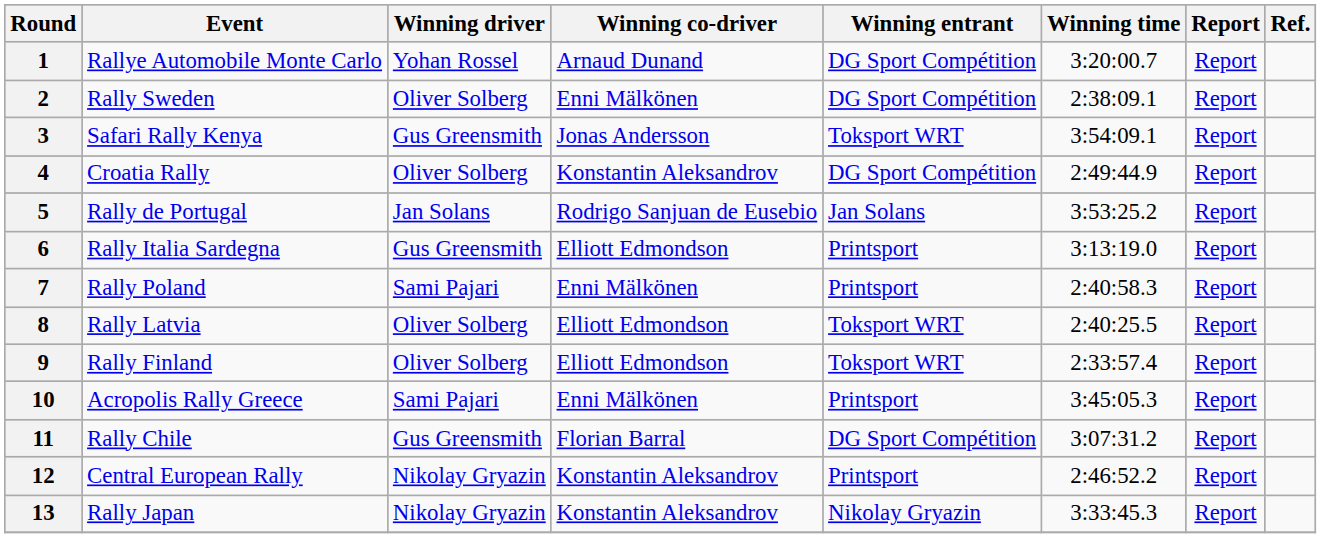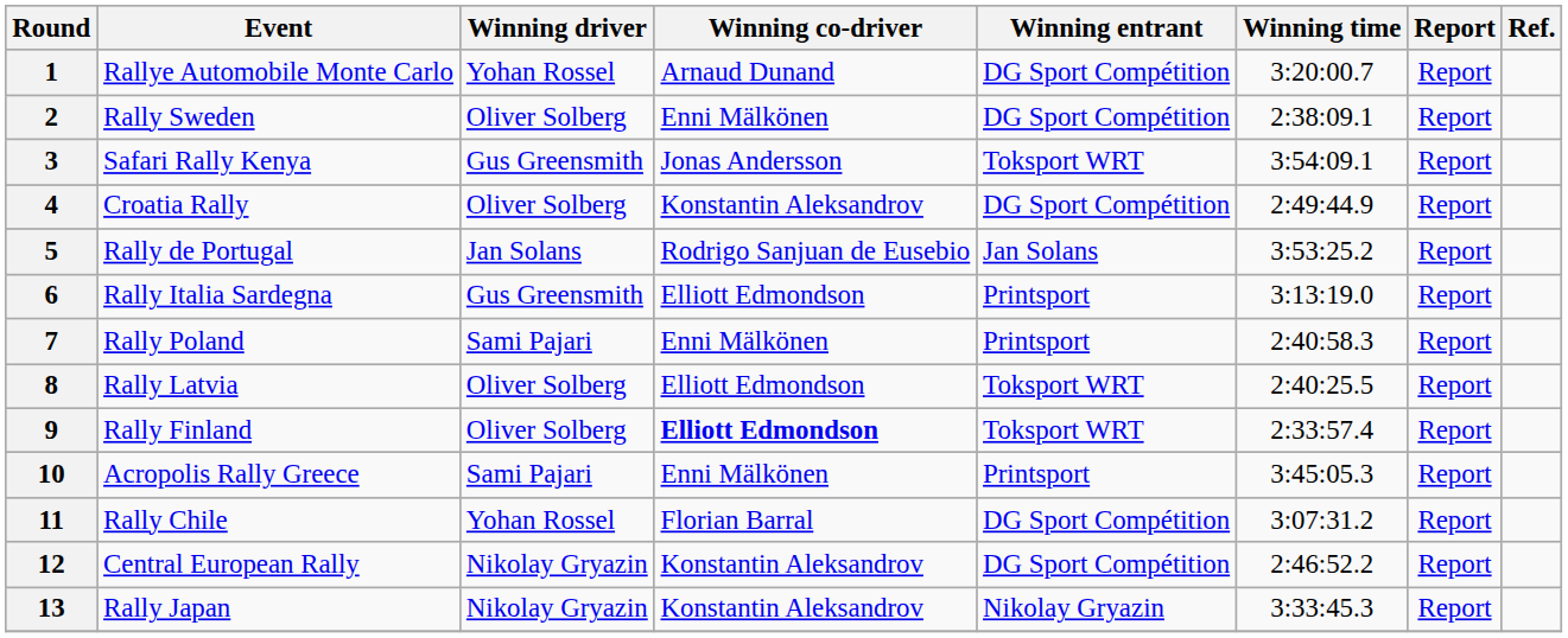 <table class="wikitable" style="font-size: 85%;">
 <tr>
 <th>Round</th>
 <th>Event</th>
 <th nowrap>Winning driver</th>
 <th nowrap>Winning co-driver</th>
 <th nowrap>Winning entrant</th>
 <th nowrap>Winning time</th>
 <th>Report</th>
 <th>Ref.</th>
 </tr>
 <tr>
 <th>1</th>
 <td nowrap> <a href='#'>Rallye Automobile Monte Carlo</a></td>
 <td> <a href='#'>Yohan Rossel</a></td>
 <td> <a href='#'>Arnaud Dunand</a></td>
 <td> <a href='#'>DG Sport Compétition</a></td>
 <td align="center">3:20:00.7</td>
 <td align="center"><a href='#'>Report</a></td>
 <td align="center"></td>
 </tr>
 <tr>
 <th>2</th>
 <td> <a href='#'>Rally Sweden</a></td>
 <td> <a href='#'>Oliver Solberg</a></td>
 <td> <a href='#'>Enni Mälkönen</a></td>
 <td> <a href='#'>DG Sport Compétition</a></td>
 <td align="center">2:38:09.1</td>
 <td align="center"><a href='#'>Report</a></td>
 <td align="center"></td>
 </tr>
 <tr>
 <th>3</th>
 <td> <a href='#'>Safari Rally Kenya</a></td>
 <td> <a href='#'>Gus Greensmith</a></td>
 <td> <a href='#'>Jonas Andersson</a></td>
 <td> <a href='#'>Toksport WRT</a></td>
 <td align="center">3:54:09.1</td>
 <td align="center"><a href='#'>Report</a></td>
 <td align="center"></td>
 </tr>
 <tr>
 <th>4</th>
 <td> <a href='#'>Croatia Rally</a></td>
 <td> <a href='#'>Oliver Solberg</a></td>
 <td> <a href='#'>Konstantin Aleksandrov</a></td>
 <td> <a href='#'>DG Sport Compétition</a></td>
 <td align="center">2:49:44.9</td>
 <td align="center"><a href='#'>Report</a></td>
 <td align="center"></td>
 </tr>
 <tr>
 <th>5</th>
 <td> <a href='#'>Rally de Portugal</a></td>
 <td> <a href='#'>Jan Solans</a></td>
 <td> <a href='#'>Rodrigo Sanjuan de Eusebio</a></td>
 <td> <a href='#'>Jan Solans</a></td>
 <td align="center">3:53:25.2</td>
 <td align="center"><a href='#'>Report</a></td>
 <td align="center"></td>
 </tr>
 <tr>
 <th>6</th>
 <td> <a href='#'>Rally Italia Sardegna</a></td>
 <td> <a href='#'>Gus Greensmith</a></td>
 <td> <a href='#'>Elliott Edmondson</a></td>
 <td> <a href='#'>Printsport</a></td>
 <td align="center">3:13:19.0</td>
 <td align="center"><a href='#'>Report</a></td>
 <td align="center"></td>
 </tr>
 <tr>
 <th>7</th>
 <td> <a href='#'>Rally Poland</a></td>
 <td> <a href='#'>Sami Pajari</a></td>
 <td> <a href='#'>Enni Mälkönen</a></td>
 <td> <a href='#'>Printsport</a></td>
 <td align="center">2:40:58.3</td>
 <td align="center"><a href='#'>Report</a></td>
 <td align="center"></td>
 </tr>
 <tr>
 <th>8</th>
 <td> <a href='#'>Rally Latvia</a></td>
 <td> <a href='#'>Oliver Solberg</a></td>
 <td> <a href='#'>Elliott Edmondson</a></td>
 <td> <a href='#'>Toksport WRT</a></td>
 <td align="center">2:40:25.5</td>
 <td align="center"><a href='#'>Report</a></td>
 <td align="center"></td>
 </tr>
 <tr>
 <th>9</th>
 <td> <a href='#'>Rally Finland</a></td>
 <td> <a href='#'>Oliver Solberg</a></td>
-<td> <a href='#'>Elliott Edmondson</a></td>
+<td><strong> <a href='#'>Elliott Edmondson</a></strong></td>
 <td> <a href='#'>Toksport WRT</a></td>
 <td align="center">2:33:57.4</td>
 <td align="center"><a href='#'>Report</a></td>
 <td align="center"></td>
 </tr>
 <tr>
 <th>10</th>
 <td> <a href='#'>Acropolis Rally Greece</a></td>
 <td> <a href='#'>Sami Pajari</a></td>
 <td> <a href='#'>Enni Mälkönen</a></td>
 <td> <a href='#'>Printsport</a></td>
 <td align="center">3:45:05.3</td>
 <td align="center"><a href='#'>Report</a></td>
 <td align="center"></td>
 </tr>
 <tr>
 <th>11</th>
 <td> <a href='#'>Rally Chile</a></td>
-<td> <a href='#'>Gus Greensmith</a></td>
+<td> <a href='#'>Yohan Rossel</a></td>
 <td> <a href='#'>Florian Barral</a></td>
 <td> <a href='#'>DG Sport Compétition</a></td>
 <td align="center">3:07:31.2</td>
 <td align="center"><a href='#'>Report</a></td>
 <td align="center"></td>
 </tr>
 <tr>
 <th>12</th>
 <td> <a href='#'>Central European Rally</a></td>
 <td> <a href='#'>Nikolay Gryazin</a></td>
 <td> <a href='#'>Konstantin Aleksandrov</a></td>
-<td> <a href='#'>Printsport</a></td>
+<td> <a href='#'>DG Sport Compétition</a></td>
 <td align="center">2:46:52.2</td>
 <td align="center"><a href='#'>Report</a></td>
 <td align="center"></td>
 </tr>
 <tr>
 <th>13</th>
 <td> <a href='#'>Rally Japan</a></td>
 <td> <a href='#'>Nikolay Gryazin</a></td>
 <td> <a href='#'>Konstantin Aleksandrov</a></td>
 <td> <a href='#'>Nikolay Gryazin</a></td>
 <td align="center">3:33:45.3</td>
 <td align="center"><a href='#'>Report</a></td>
 <td align="center"></td>
 </tr>
 <tr>
 </tr>
 </table>
